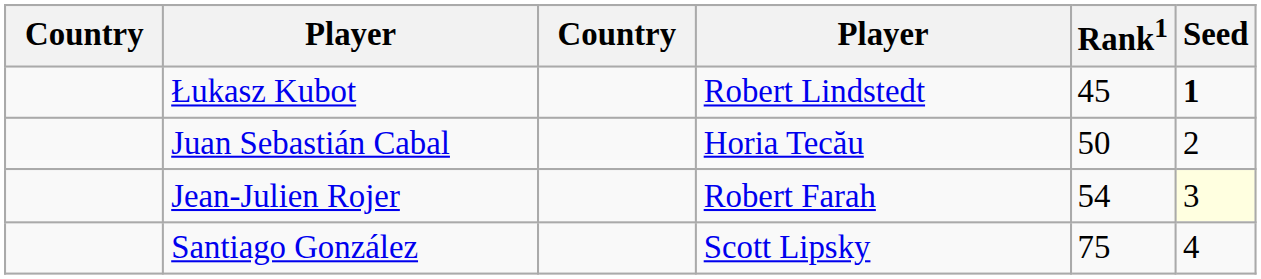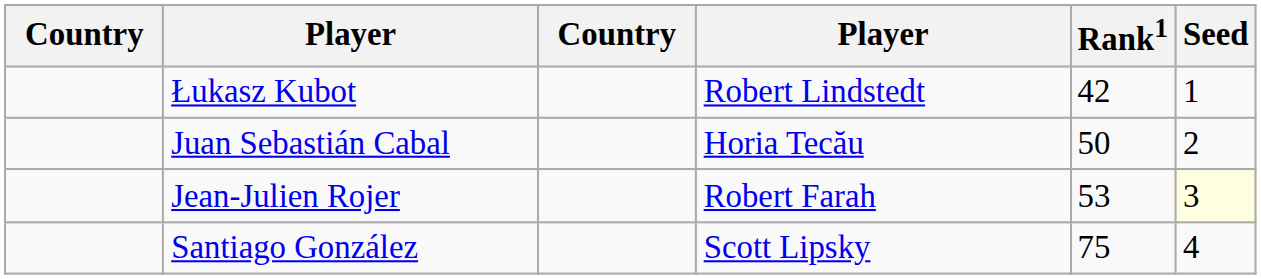 <table class="sortable wikitable">
 <tr>
 <th width="70">Country</th>
 <th width="175">Player</th>
 <th width="70">Country</th>
 <th width="175">Player</th>
 <th>Rank<sup>1</sup></th>
 <th>Seed</th>
 </tr>
 <tr>
 <td></td>
 <td><a href='#'>Łukasz Kubot</a></td>
 <td></td>
 <td><a href='#'>Robert Lindstedt</a></td>
-<td>45</td>
-<td><strong>1</strong></td>
+<td>42</td>
+<td>1</td>
 </tr>
 <tr>
 <td></td>
 <td><a href='#'>Juan Sebastián Cabal</a></td>
 <td></td>
 <td><a href='#'>Horia Tecău</a></td>
 <td>50</td>
 <td>2</td>
 </tr>
 <tr>
 <td></td>
 <td><a href='#'>Jean-Julien Rojer</a></td>
 <td></td>
 <td><a href='#'>Robert Farah</a></td>
-<td>54</td>
+<td>53</td>
 <td style="background: lightyellow;">3</td>
 </tr>
 <tr>
 <td></td>
 <td><a href='#'>Santiago González</a></td>
 <td></td>
 <td><a href='#'>Scott Lipsky</a></td>
 <td>75</td>
 <td>4</td>
 </tr>
 </table>
